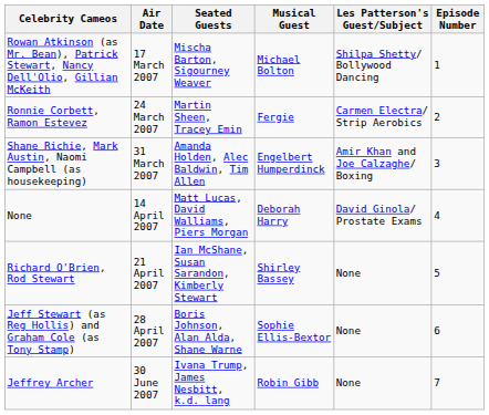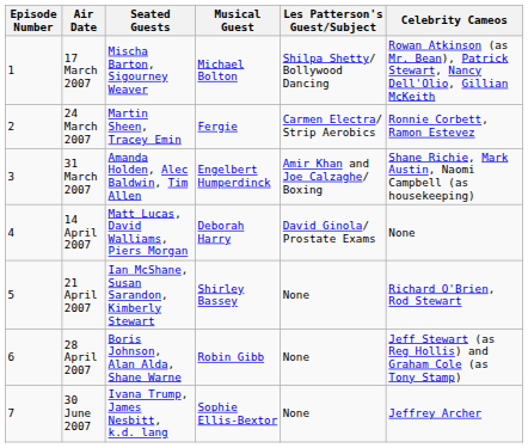 <table class="wikitable">
 <tr>
-<th>Celebrity Cameos</th>
+<th>Episode Number</th>
 <th>Air Date</th>
 <th>Seated Guests</th>
 <th>Musical Guest</th>
 <th>Les Patterson's Guest/Subject</th>
-<th>Episode Number</th>
+<th>Celebrity Cameos</th>
 </tr>
 <tr>
-<td><a href='#'>Rowan Atkinson</a> (as <a href='#'>Mr. Bean</a>), <a href='#'>Patrick Stewart</a>, <a href='#'>Nancy Dell'Olio</a>, <a href='#'>Gillian McKeith</a></td>
+<td>1</td>
 <td>17 March 2007</td>
 <td><a href='#'>Mischa Barton</a>, <a href='#'>Sigourney Weaver</a></td>
 <td><a href='#'>Michael Bolton</a></td>
 <td><a href='#'>Shilpa Shetty</a>/ Bollywood Dancing</td>
-<td>1</td>
+<td><a href='#'>Rowan Atkinson</a> (as <a href='#'>Mr. Bean</a>), <a href='#'>Patrick Stewart</a>, <a href='#'>Nancy Dell'Olio</a>, <a href='#'>Gillian McKeith</a></td>
 </tr>
 <tr>
-<td><a href='#'>Ronnie Corbett</a>, <a href='#'>Ramon Estevez</a></td>
+<td>2</td>
 <td>24 March 2007</td>
 <td><a href='#'>Martin Sheen</a>, <a href='#'>Tracey Emin</a></td>
 <td><a href='#'>Fergie</a></td>
 <td><a href='#'>Carmen Electra</a>/ Strip Aerobics</td>
-<td>2</td>
+<td><a href='#'>Ronnie Corbett</a>, <a href='#'>Ramon Estevez</a></td>
 </tr>
 <tr>
-<td><a href='#'>Shane Richie</a>, <a href='#'>Mark Austin</a>, Naomi Campbell (as housekeeping)</td>
+<td>3</td>
 <td>31 March 2007</td>
 <td><a href='#'>Amanda Holden</a>, <a href='#'>Alec Baldwin</a>, <a href='#'>Tim Allen</a></td>
 <td><a href='#'>Engelbert Humperdinck</a></td>
 <td><a href='#'>Amir Khan</a> and <a href='#'>Joe Calzaghe</a>/ Boxing</td>
-<td>3</td>
+<td><a href='#'>Shane Richie</a>, <a href='#'>Mark Austin</a>, Naomi Campbell (as housekeeping)</td>
 </tr>
 <tr>
-<td>None</td>
+<td>4</td>
 <td>14 April 2007</td>
 <td><a href='#'>Matt Lucas</a>, <a href='#'>David Walliams</a>, <a href='#'>Piers Morgan</a></td>
 <td><a href='#'>Deborah Harry</a></td>
 <td><a href='#'>David Ginola</a>/ Prostate Exams</td>
-<td>4</td>
+<td>None</td>
 </tr>
 <tr>
-<td><a href='#'>Richard O'Brien</a>, <a href='#'>Rod Stewart</a></td>
+<td>5</td>
 <td>21 April 2007</td>
 <td><a href='#'>Ian McShane</a>, <a href='#'>Susan Sarandon</a>, <a href='#'>Kimberly Stewart</a></td>
 <td><a href='#'>Shirley Bassey</a></td>
 <td>None</td>
-<td>5</td>
+<td><a href='#'>Richard O'Brien</a>, <a href='#'>Rod Stewart</a></td>
 </tr>
 <tr>
-<td><a href='#'>Jeff Stewart</a> (as <a href='#'>Reg Hollis</a>) and <a href='#'>Graham Cole</a> (as <a href='#'>Tony Stamp</a>)</td>
+<td>6</td>
 <td>28 April 2007</td>
 <td><a href='#'>Boris Johnson</a>, <a href='#'>Alan Alda</a>, <a href='#'>Shane Warne</a></td>
+<td><a href='#'>Robin Gibb</a></td>
+<td>None</td>
+<td><a href='#'>Jeff Stewart</a> (as <a href='#'>Reg Hollis</a>) and <a href='#'>Graham Cole</a> (as <a href='#'>Tony Stamp</a>)</td>
+</tr>
+<tr>
+<td>7</td>
+<td>30 June 2007</td>
+<td><a href='#'>Ivana Trump</a>, <a href='#'>James Nesbitt</a>, <a href='#'>k.d. lang</a></td>
 <td><a href='#'>Sophie Ellis-Bextor</a></td>
 <td>None</td>
-<td>6</td>
-</tr>
-<tr>
 <td><a href='#'>Jeffrey Archer</a></td>
-<td>30 June 2007</td>
-<td><a href='#'>Ivana Trump</a>, <a href='#'>James Nesbitt</a>, <a href='#'>k.d. lang</a></td>
-<td><a href='#'>Robin Gibb</a></td>
-<td>None</td>
-<td>7</td>
 </tr>
 </table>
